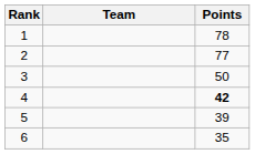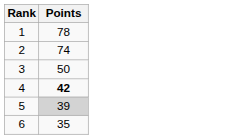 <table class="wikitable" style="text-align:center;">
 <tr>
 <th width=40>Rank</th>
-<th width=180>Team</th>
 <th width=60>Points</th>
 </tr>
 <tr>
 <td>1</td>
-<td align=left></td>
 <td>78</td>
 </tr>
 <tr>
 <td>2</td>
-<td align=left></td>
-<td>77</td>
+<td>74</td>
 </tr>
 <tr>
 <td>3</td>
-<td align=left></td>
 <td>50</td>
 </tr>
 <tr>
 <td>4</td>
-<td align=left></td>
 <td><strong>42</strong></td>
 </tr>
 <tr>
 <td>5</td>
-<td align=left></td>
-<td>39</td>
+<td style="background: lightgrey;">39</td>
 </tr>
 <tr>
 <td>6</td>
-<td align=left></td>
 <td>35</td>
 </tr>
 </table>
